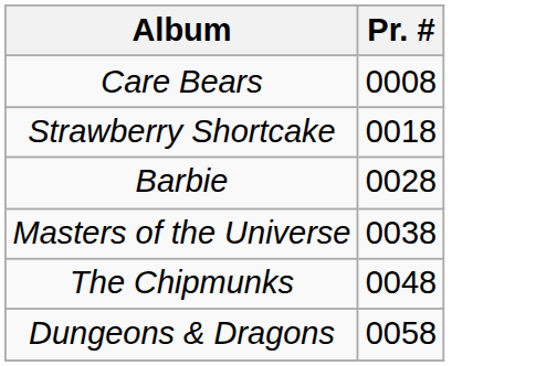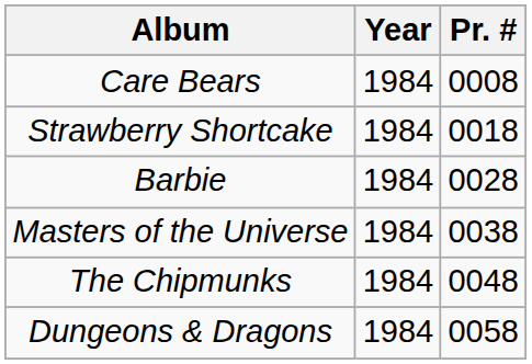 <table class="wikitable" style="text-align:center">
 <tr>
 <th>Album</th>
+<th>Year</th>
 <th>Pr. #</th>
 </tr>
 <tr>
 <td><em>Care Bears</em></td>
+<td>1984</td>
 <td>0008</td>
 </tr>
 <tr>
 <td><em>Strawberry Shortcake</em></td>
+<td>1984</td>
 <td>0018</td>
 </tr>
 <tr>
 <td><em>Barbie</em></td>
+<td>1984</td>
 <td>0028</td>
 </tr>
 <tr>
 <td><em>Masters of the Universe</em></td>
+<td>1984</td>
 <td>0038</td>
 </tr>
 <tr>
 <td><em>The Chipmunks</em></td>
+<td>1984</td>
 <td>0048</td>
 </tr>
 <tr>
 <td><em>Dungeons & Dragons</em></td>
+<td>1984</td>
 <td>0058</td>
 </tr>
 </table>
